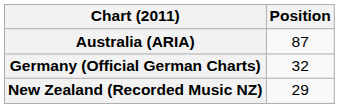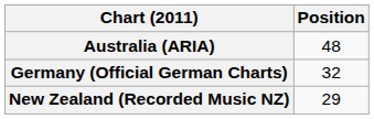 <table class="wikitable sortable plainrowheaders" style="text-align:center">
 <tr>
 <th scope="col">Chart (2011)</th>
 <th scope="col">Position</th>
 </tr>
 <tr>
 <th scope="row">Australia (ARIA)</th>
-<td>87</td>
+<td>48</td>
 </tr>
 <tr>
 <th scope="row">Germany (Official German Charts)</th>
 <td>32</td>
 </tr>
 <tr>
 <th scope="row">New Zealand (Recorded Music NZ)</th>
 <td>29</td>
 </tr>
 </table>
